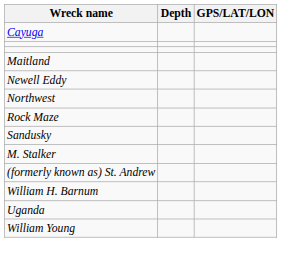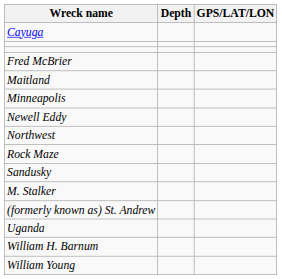 <table class="wikitable">
 <tr>
 <th>Wreck name</th>
 <th>Depth</th>
 <th>GPS/LAT/LON</th>
 </tr>
 <tr>
 <td><a href='#'><em>Cayuga</em></a></td>
 <td></td>
 <td></td>
 </tr>
 <tr>
 <td></td>
 <td></td>
 <td></td>
 </tr>
 <tr>
 <td></td>
 <td></td>
 <td></td>
 </tr>
 <tr>
+<td><em>Fred McBrier</em></td>
+<td></td>
+<td></td>
+</tr>
+<tr>
 <td><em>Maitland</em></td>
+<td></td>
+<td></td>
+</tr>
+<tr>
+<td><em>Minneapolis</em></td>
 <td></td>
 <td></td>
 </tr>
 <tr>
 <td><em>Newell Eddy</em></td>
 <td></td>
 <td></td>
 </tr>
 <tr>
 <td><em>Northwest</em></td>
 <td></td>
 <td></td>
 </tr>
 <tr>
 <td><em>Rock Maze</em></td>
 <td></td>
 <td></td>
 </tr>
 <tr>
 <td><em>Sandusky</em></td>
 <td></td>
 <td></td>
 </tr>
 <tr>
 <td><em>M. Stalker</em></td>
 <td></td>
 <td></td>
 </tr>
 <tr>
 <td><em>(formerly known as) St. Andrew</em></td>
 <td></td>
 <td></td>
 </tr>
 <tr>
-<td><em>William H. Barnum</em></td>
+<td><em>Uganda</em></td>
 <td></td>
 <td></td>
 </tr>
 <tr>
-<td><em>Uganda</em></td>
+<td><em>William H. Barnum</em></td>
 <td></td>
 <td></td>
 </tr>
 <tr>
 <td><em>William Young</em></td>
 <td></td>
 <td></td>
 </tr>
 </table>
